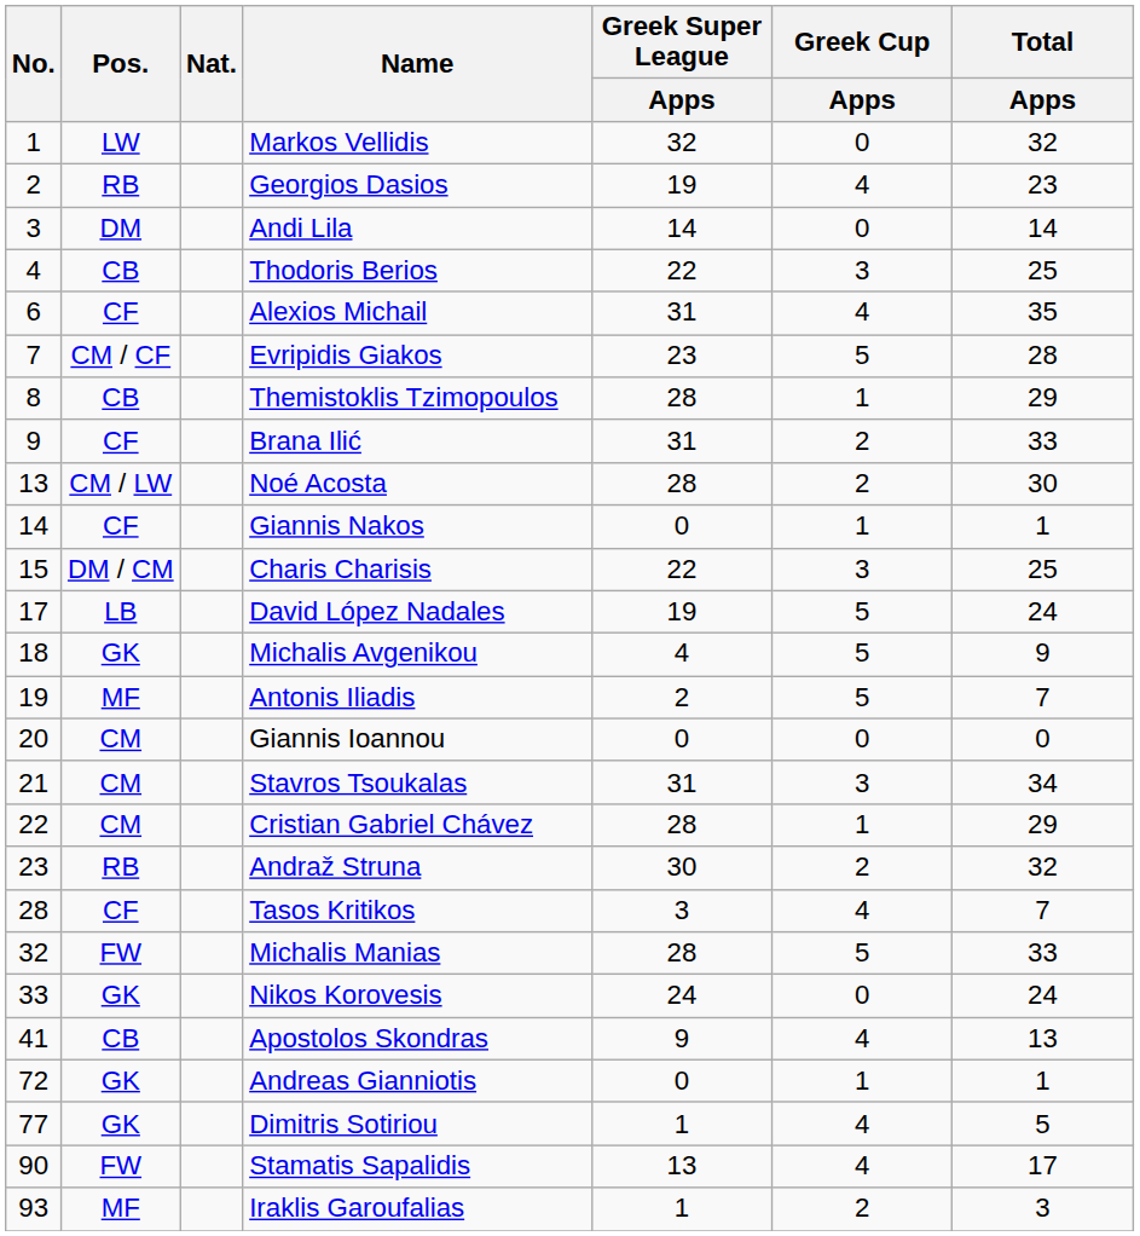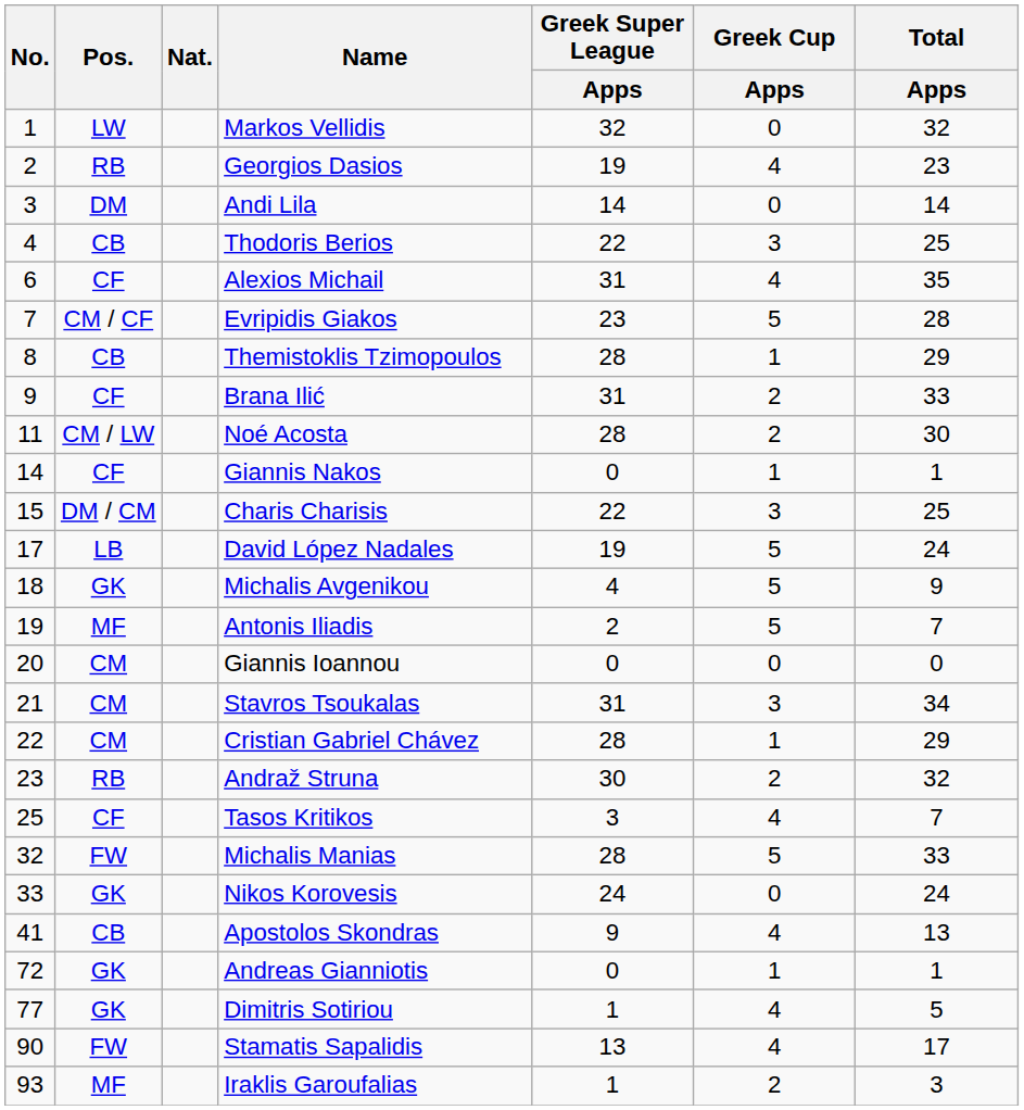 <table class="wikitable sortable" style="text-align:center">
 <tr>
 <th rowspan=2 style="text-align:center;">No.</th>
 <th rowspan=2 style="text-align:center;">Pos.</th>
 <th rowspan=2 style="text-align:center;">Nat.</th>
 <th rowspan=2 style="text-align:center; width:200px;">Name</th>
 <th style="text-align:center; width:100px;">Greek Super League</th>
 <th style="text-align:center; width:100px;">Greek Cup</th>
 <th style="text-align:center; width:100px;">Total</th>
 </tr>
 <tr>
 <th style="text-align:center;">Apps</th>
 <th style="text-align:center;">Apps</th>
 <th style="text-align:center;">Apps</th>
 </tr>
 <tr>
 <td>1</td>
 <td><a href='#'>LW</a></td>
 <td></td>
 <td align=left><a href='#'>Markos Vellidis</a></td>
 <td>32</td>
 <td>0</td>
 <td>32</td>
 </tr>
 <tr>
 <td>2</td>
 <td><a href='#'>RB</a></td>
 <td></td>
 <td align=left><a href='#'>Georgios Dasios</a></td>
 <td>19</td>
 <td>4</td>
 <td>23</td>
 </tr>
 <tr>
 <td>3</td>
 <td><a href='#'>DM</a></td>
 <td></td>
 <td align=left><a href='#'>Andi Lila</a></td>
 <td>14</td>
 <td>0</td>
 <td>14</td>
 </tr>
 <tr>
 <td>4</td>
 <td><a href='#'>CB</a></td>
 <td></td>
 <td align=left><a href='#'>Thodoris Berios</a></td>
 <td>22</td>
 <td>3</td>
 <td>25</td>
 </tr>
 <tr>
 <td>6</td>
 <td><a href='#'>CF</a></td>
 <td></td>
 <td align=left><a href='#'>Alexios Michail</a></td>
 <td>31</td>
 <td>4</td>
 <td>35</td>
 </tr>
 <tr>
 <td>7</td>
 <td><a href='#'>CM</a> / <a href='#'>CF</a></td>
 <td></td>
 <td align=left><a href='#'>Evripidis Giakos</a></td>
 <td>23</td>
 <td>5</td>
 <td>28</td>
 </tr>
 <tr>
 <td>8</td>
 <td><a href='#'>CB</a></td>
 <td></td>
 <td align=left><a href='#'>Themistoklis Tzimopoulos</a></td>
 <td>28</td>
 <td>1</td>
 <td>29</td>
 </tr>
 <tr>
 <td>9</td>
 <td><a href='#'>CF</a></td>
 <td></td>
 <td align=left><a href='#'>Brana Ilić</a></td>
 <td>31</td>
 <td>2</td>
 <td>33</td>
 </tr>
 <tr>
-<td>13</td>
+<td>11</td>
 <td><a href='#'>CM</a> / <a href='#'>LW</a></td>
 <td></td>
 <td align=left><a href='#'>Noé Acosta</a></td>
 <td>28</td>
 <td>2</td>
 <td>30</td>
 </tr>
 <tr>
 <td>14</td>
 <td><a href='#'>CF</a></td>
 <td></td>
 <td align=left><a href='#'>Giannis Nakos</a></td>
 <td>0</td>
 <td>1</td>
 <td>1</td>
 </tr>
 <tr>
 <td>15</td>
 <td><a href='#'>DM</a> / <a href='#'>CM</a></td>
 <td></td>
 <td align=left><a href='#'>Charis Charisis</a></td>
 <td>22</td>
 <td>3</td>
 <td>25</td>
 </tr>
 <tr>
 <td>17</td>
 <td><a href='#'>LB</a></td>
 <td></td>
 <td align=left><a href='#'>David López Nadales</a></td>
 <td>19</td>
 <td>5</td>
 <td>24</td>
 </tr>
 <tr>
 <td>18</td>
 <td><a href='#'>GK</a></td>
 <td></td>
 <td align=left><a href='#'>Michalis Avgenikou</a></td>
 <td>4</td>
 <td>5</td>
 <td>9</td>
 </tr>
 <tr>
 <td>19</td>
 <td><a href='#'>MF</a></td>
 <td></td>
 <td align=left><a href='#'>Antonis Iliadis</a></td>
 <td>2</td>
 <td>5</td>
 <td>7</td>
 </tr>
 <tr>
 <td>20</td>
 <td><a href='#'>CM</a></td>
 <td></td>
 <td align=left>Giannis Ioannou</td>
 <td>0</td>
 <td>0</td>
 <td>0</td>
 </tr>
 <tr>
 <td>21</td>
 <td><a href='#'>CM</a></td>
 <td></td>
 <td align=left><a href='#'>Stavros Tsoukalas</a></td>
 <td>31</td>
 <td>3</td>
 <td>34</td>
 </tr>
 <tr>
 <td>22</td>
 <td><a href='#'>CM</a></td>
 <td></td>
 <td align=left><a href='#'>Cristian Gabriel Chávez</a></td>
 <td>28</td>
 <td>1</td>
 <td>29</td>
 </tr>
 <tr>
 <td>23</td>
 <td><a href='#'>RB</a></td>
 <td></td>
 <td align=left><a href='#'>Andraž Struna</a></td>
 <td>30</td>
 <td>2</td>
 <td>32</td>
 </tr>
 <tr>
-<td>28</td>
+<td>25</td>
 <td><a href='#'>CF</a></td>
 <td></td>
 <td align=left><a href='#'>Tasos Kritikos</a></td>
 <td>3</td>
 <td>4</td>
 <td>7</td>
 </tr>
 <tr>
 <td>32</td>
 <td><a href='#'>FW</a></td>
 <td></td>
 <td align=left><a href='#'>Michalis Manias</a></td>
 <td>28</td>
 <td>5</td>
 <td>33</td>
 </tr>
 <tr>
 <td>33</td>
 <td><a href='#'>GK</a></td>
 <td></td>
 <td align=left><a href='#'>Nikos Korovesis</a></td>
 <td>24</td>
 <td>0</td>
 <td>24</td>
 </tr>
 <tr>
 <td>41</td>
 <td><a href='#'>CB</a></td>
 <td></td>
 <td align=left><a href='#'>Apostolos Skondras</a></td>
 <td>9</td>
 <td>4</td>
 <td>13</td>
 </tr>
 <tr>
 <td>72</td>
 <td><a href='#'>GK</a></td>
 <td></td>
 <td align=left><a href='#'>Andreas Gianniotis</a></td>
 <td>0</td>
 <td>1</td>
 <td>1</td>
 </tr>
 <tr>
 <td>77</td>
 <td><a href='#'>GK</a></td>
 <td></td>
 <td align=left><a href='#'>Dimitris Sotiriou</a></td>
 <td>1</td>
 <td>4</td>
 <td>5</td>
 </tr>
 <tr>
 <td>90</td>
 <td><a href='#'>FW</a></td>
 <td></td>
 <td align=left><a href='#'>Stamatis Sapalidis</a></td>
 <td>13</td>
 <td>4</td>
 <td>17</td>
 </tr>
 <tr>
 <td>93</td>
 <td><a href='#'>MF</a></td>
 <td></td>
 <td align=left><a href='#'>Iraklis Garoufalias</a></td>
 <td>1</td>
 <td>2</td>
 <td>3</td>
 </tr>
 </table>
